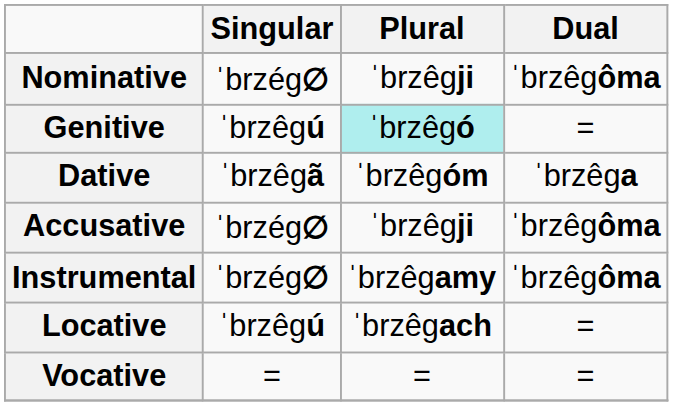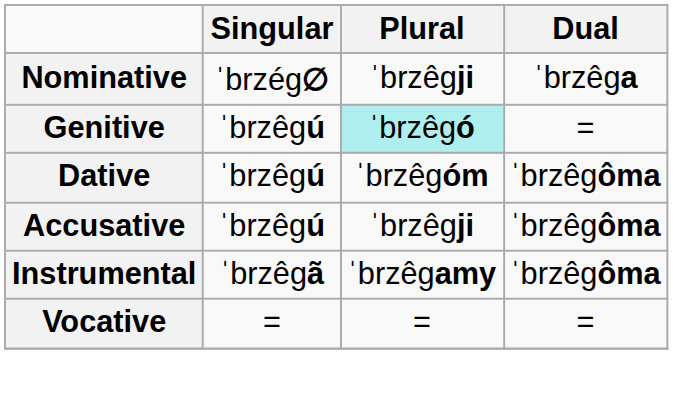 <table class="wikitable" style="text-align:center">
 <tr>
 <td></td>
 <th>Singular</th>
 <th>Plural</th>
 <th>Dual</th>
 </tr>
 <tr>
 <th>Nominative</th>
 <td>ˈbrzég<strong>∅</strong></td>
 <td>ˈbrzêg<strong>ji</strong></td>
-<td>ˈbrzêg<strong>ôma</strong></td>
+<td>ˈbrzêg<strong>a</strong></td>
 </tr>
 <tr>
 <th>Genitive</th>
 <td>ˈbrzêg<strong>ú</strong></td>
 <td style="background: paleturquoise;">ˈbrzêg<strong>ó</strong></td>
 <td>= </td>
 </tr>
 <tr>
 <th>Dative</th>
-<td>ˈbrzêg<strong>ã</strong></td>
+<td>ˈbrzêg<strong>ú</strong></td>
 <td>ˈbrzêg<strong>óm</strong></td>
-<td>ˈbrzêg<strong>a</strong></td>
+<td>ˈbrzêg<strong>ôma</strong></td>
 </tr>
 <tr>
 <th>Accusative</th>
-<td>ˈbrzég<strong>∅</strong></td>
+<td>ˈbrzêg<strong>ú</strong></td>
 <td>ˈbrzêg<strong>ji</strong></td>
 <td>ˈbrzêg<strong>ôma</strong></td>
 </tr>
 <tr>
 <th>Instrumental</th>
-<td>ˈbrzég<strong>∅</strong></td>
+<td>ˈbrzêg<strong>ã</strong></td>
 <td>ˈbrzêg<strong>amy</strong></td>
 <td>ˈbrzêg<strong>ôma</strong></td>
-</tr>
-<tr>
-<th>Locative</th>
-<td>ˈbrzêg<strong>ú</strong></td>
-<td>ˈbrzêg<strong>ach</strong></td>
-<td>= </td>
 </tr>
 <tr>
 <th>Vocative</th>
 <td>= </td>
 <td>= </td>
 <td>= </td>
 </tr>
 <tr>
 </tr>
 </table>
